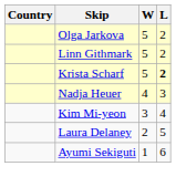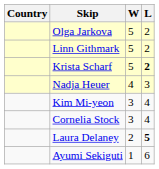 <table class=wikitable>
 <tr>
 <th>Country</th>
 <th>Skip</th>
 <th>W</th>
 <th>L</th>
 </tr>
 <tr bgcolor=#ffffcc>
 <td></td>
 <td><a href='#'>Olga Jarkova</a></td>
 <td>5</td>
 <td>2</td>
 </tr>
 <tr bgcolor=#ffffcc>
 <td></td>
 <td><a href='#'>Linn Githmark</a></td>
 <td>5</td>
 <td>2</td>
 </tr>
 <tr bgcolor=#ffffcc>
 <td></td>
 <td><a href='#'>Krista Scharf</a></td>
 <td>5</td>
 <td><strong>2</strong></td>
 </tr>
 <tr bgcolor=#ffffcc>
 <td></td>
 <td><a href='#'>Nadja Heuer</a></td>
 <td>4</td>
 <td>3</td>
 </tr>
 <tr>
 <td></td>
 <td><a href='#'>Kim Mi-yeon</a></td>
 <td>3</td>
 <td>4</td>
 </tr>
 <tr>
 <td></td>
+<td><a href='#'>Cornelia Stock</a></td>
+<td>3</td>
+<td>4</td>
+</tr>
+<tr>
+<td></td>
 <td><a href='#'>Laura Delaney</a></td>
 <td>2</td>
-<td>5</td>
+<td><strong>5</strong></td>
 </tr>
 <tr>
 <td></td>
 <td><a href='#'>Ayumi Sekiguti</a></td>
 <td>1</td>
 <td>6</td>
 </tr>
 </table>
